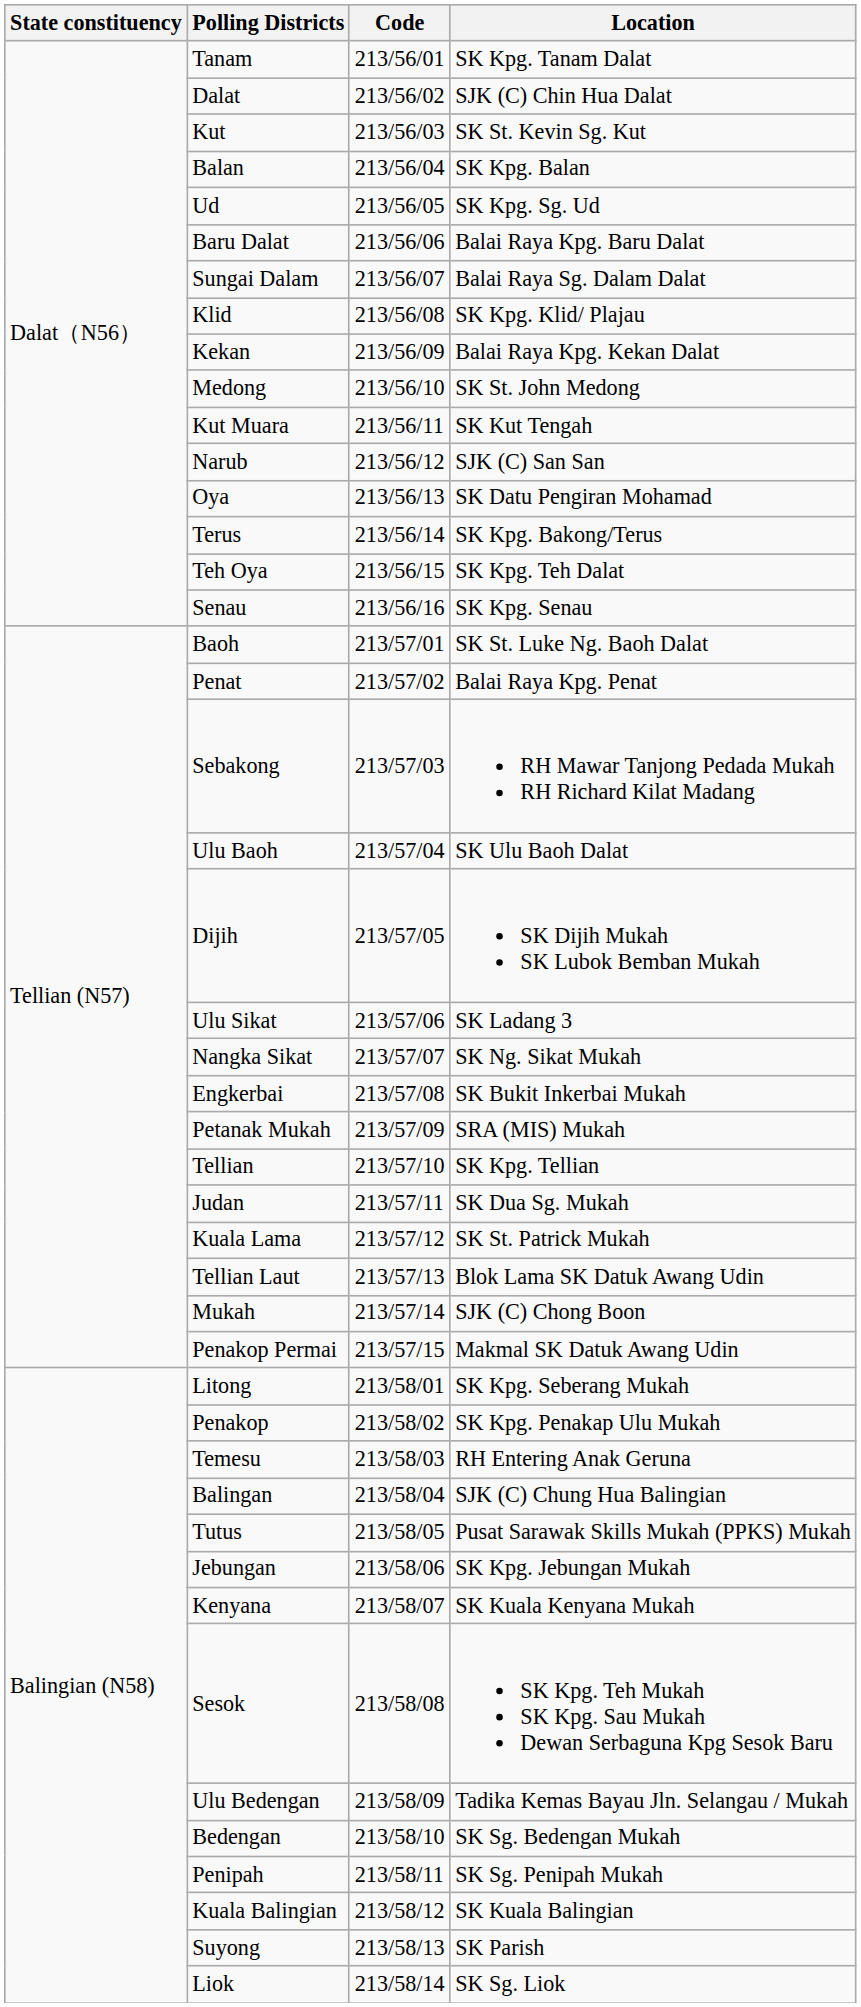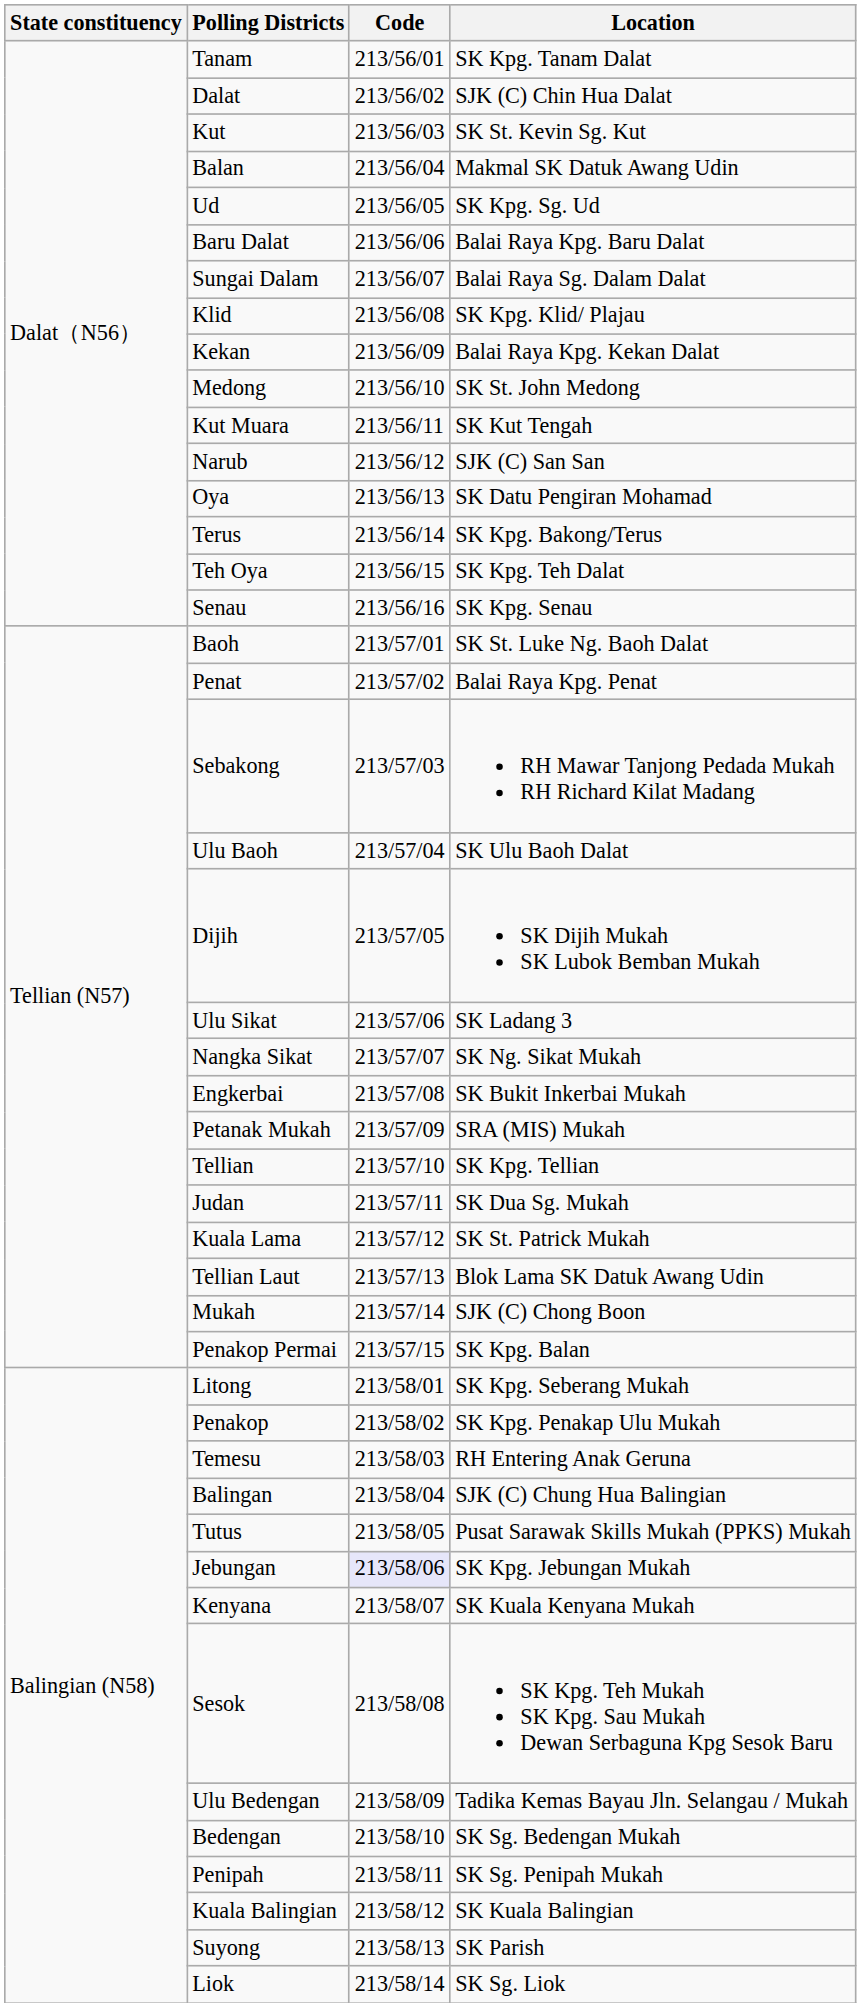 <table class="wikitable sortable mw-collapsible" style="white-space:nowrap;font-size:85%">
 <tr>
 <th>State constituency</th>
 <th>Polling Districts</th>
 <th>Code</th>
 <th>Location</th>
 </tr>
 <tr>
 <td rowspan="16">Dalat（N56）</td>
 <td>Tanam</td>
 <td>213/56/01</td>
 <td>SK Kpg. Tanam Dalat</td>
 </tr>
 <tr>
 <td>Dalat</td>
 <td>213/56/02</td>
 <td>SJK (C) Chin Hua Dalat</td>
 </tr>
 <tr>
 <td>Kut</td>
 <td>213/56/03</td>
 <td>SK St. Kevin Sg. Kut</td>
 </tr>
 <tr>
 <td>Balan</td>
 <td>213/56/04</td>
-<td>SK Kpg. Balan</td>
+<td>Makmal SK Datuk Awang Udin</td>
 </tr>
 <tr>
 <td>Ud</td>
 <td>213/56/05</td>
 <td>SK Kpg. Sg. Ud</td>
 </tr>
 <tr>
 <td>Baru Dalat</td>
 <td>213/56/06</td>
 <td>Balai Raya Kpg. Baru Dalat</td>
 </tr>
 <tr>
 <td>Sungai Dalam</td>
 <td>213/56/07</td>
 <td>Balai Raya Sg. Dalam Dalat</td>
 </tr>
 <tr>
 <td>Klid</td>
 <td>213/56/08</td>
 <td>SK Kpg. Klid/ Plajau</td>
 </tr>
 <tr>
 <td>Kekan</td>
 <td>213/56/09</td>
 <td>Balai Raya Kpg. Kekan Dalat</td>
 </tr>
 <tr>
 <td>Medong</td>
 <td>213/56/10</td>
 <td>SK St. John Medong</td>
 </tr>
 <tr>
 <td>Kut Muara</td>
 <td>213/56/11</td>
 <td>SK Kut Tengah</td>
 </tr>
 <tr>
 <td>Narub</td>
 <td>213/56/12</td>
 <td>SJK (C) San San</td>
 </tr>
 <tr>
 <td>Oya</td>
 <td>213/56/13</td>
 <td>SK Datu Pengiran Mohamad</td>
 </tr>
 <tr>
 <td>Terus</td>
 <td>213/56/14</td>
 <td>SK Kpg. Bakong/Terus</td>
 </tr>
 <tr>
 <td>Teh Oya</td>
 <td>213/56/15</td>
 <td>SK Kpg. Teh Dalat</td>
 </tr>
 <tr>
 <td>Senau</td>
 <td>213/56/16</td>
 <td>SK Kpg. Senau</td>
 </tr>
 <tr>
 <td rowspan="15">Tellian (N57)</td>
 <td>Baoh</td>
 <td>213/57/01</td>
 <td>SK St. Luke Ng. Baoh Dalat</td>
 </tr>
 <tr>
 <td>Penat</td>
 <td>213/57/02</td>
 <td>Balai Raya Kpg. Penat</td>
 </tr>
 <tr>
 <td>Sebakong</td>
 <td>213/57/03</td>
 <td><br><ul><li>RH Mawar Tanjong Pedada Mukah</li><li>RH Richard Kilat Madang</li></ul></td>
 </tr>
 <tr>
 <td>Ulu Baoh</td>
 <td>213/57/04</td>
 <td>SK Ulu Baoh Dalat</td>
 </tr>
 <tr>
 <td>Dijih</td>
 <td>213/57/05</td>
 <td><br><ul><li>SK Dijih Mukah</li><li>SK Lubok Bemban Mukah</li></ul></td>
 </tr>
 <tr>
 <td>Ulu Sikat</td>
 <td>213/57/06</td>
 <td>SK Ladang 3</td>
 </tr>
 <tr>
 <td>Nangka Sikat</td>
 <td>213/57/07</td>
 <td>SK Ng. Sikat Mukah</td>
 </tr>
 <tr>
 <td>Engkerbai</td>
 <td>213/57/08</td>
 <td>SK Bukit Inkerbai Mukah</td>
 </tr>
 <tr>
 <td>Petanak Mukah</td>
 <td>213/57/09</td>
 <td>SRA (MIS) Mukah</td>
 </tr>
 <tr>
 <td>Tellian</td>
 <td>213/57/10</td>
 <td>SK Kpg. Tellian</td>
 </tr>
 <tr>
 <td>Judan</td>
 <td>213/57/11</td>
 <td>SK Dua Sg. Mukah</td>
 </tr>
 <tr>
 <td>Kuala Lama</td>
 <td>213/57/12</td>
 <td>SK St. Patrick Mukah</td>
 </tr>
 <tr>
 <td>Tellian Laut</td>
 <td>213/57/13</td>
 <td>Blok Lama SK Datuk Awang Udin</td>
 </tr>
 <tr>
 <td>Mukah</td>
 <td>213/57/14</td>
 <td>SJK (C) Chong Boon</td>
 </tr>
 <tr>
 <td>Penakop Permai</td>
 <td>213/57/15</td>
-<td>Makmal SK Datuk Awang Udin</td>
+<td>SK Kpg. Balan</td>
 </tr>
 <tr>
 <td rowspan="14">Balingian (N58)</td>
 <td>Litong</td>
 <td>213/58/01</td>
 <td>SK Kpg. Seberang Mukah</td>
 </tr>
 <tr>
 <td>Penakop</td>
 <td>213/58/02</td>
 <td>SK Kpg. Penakap Ulu Mukah</td>
 </tr>
 <tr>
 <td>Temesu</td>
 <td>213/58/03</td>
 <td>RH Entering Anak Geruna</td>
 </tr>
 <tr>
 <td>Balingan</td>
 <td>213/58/04</td>
 <td>SJK (C) Chung Hua Balingian</td>
 </tr>
 <tr>
 <td>Tutus</td>
 <td>213/58/05</td>
 <td>Pusat Sarawak Skills Mukah (PPKS) Mukah</td>
 </tr>
 <tr>
 <td>Jebungan</td>
-<td>213/58/06</td>
+<td style="background: lavender;">213/58/06</td>
 <td>SK Kpg. Jebungan Mukah</td>
 </tr>
 <tr>
 <td>Kenyana</td>
 <td>213/58/07</td>
 <td>SK Kuala Kenyana Mukah</td>
 </tr>
 <tr>
 <td>Sesok</td>
 <td>213/58/08</td>
 <td><br><ul><li>SK Kpg. Teh Mukah</li><li>SK Kpg. Sau Mukah</li><li>Dewan Serbaguna Kpg Sesok Baru</li></ul></td>
 </tr>
 <tr>
 <td>Ulu Bedengan</td>
 <td>213/58/09</td>
 <td>Tadika Kemas Bayau Jln. Selangau / Mukah</td>
 </tr>
 <tr>
 <td>Bedengan</td>
 <td>213/58/10</td>
 <td>SK Sg. Bedengan Mukah</td>
 </tr>
 <tr>
 <td>Penipah</td>
 <td>213/58/11</td>
 <td>SK Sg. Penipah Mukah</td>
 </tr>
 <tr>
 <td>Kuala Balingian</td>
 <td>213/58/12</td>
 <td>SK Kuala Balingian</td>
 </tr>
 <tr>
 <td>Suyong</td>
 <td>213/58/13</td>
 <td>SK Parish</td>
 </tr>
 <tr>
 <td>Liok</td>
 <td>213/58/14</td>
 <td>SK Sg. Liok</td>
 </tr>
 </table>
